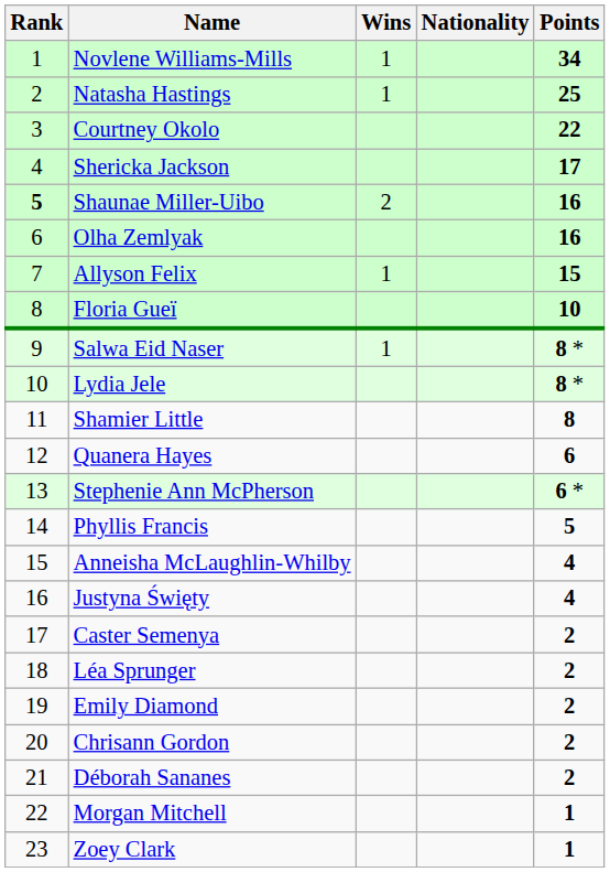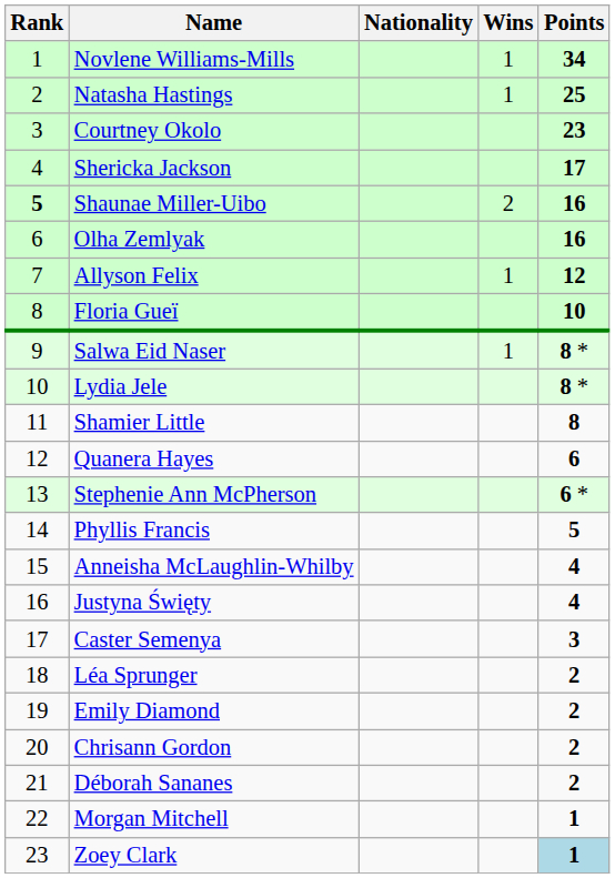 <table class="wikitable sortable" style="text-align:center">
 <tr>
 <th>Rank</th>
 <th>Name</th>
+<th>Nationality</th>
 <th>Wins</th>
-<th>Nationality</th>
 <th>Points</th>
 </tr>
 <tr bgcolor=ccffcc>
 <td>1</td>
 <td align=left><a href='#'>Novlene Williams-Mills</a></td>
+<td align=left></td>
 <td>1</td>
-<td align=left></td>
 <td><strong>34</strong></td>
 </tr>
 <tr bgcolor=ccffcc>
 <td>2</td>
 <td align=left><a href='#'>Natasha Hastings</a></td>
+<td align=left></td>
 <td>1</td>
-<td align=left></td>
 <td><strong>25</strong></td>
 </tr>
 <tr bgcolor=ccffcc>
 <td>3</td>
 <td align=left><a href='#'>Courtney Okolo</a></td>
+<td align=left></td>
 <td></td>
-<td align=left></td>
-<td><strong>22</strong></td>
+<td><strong>23</strong></td>
 </tr>
 <tr bgcolor=ccffcc>
 <td>4</td>
 <td align=left><a href='#'>Shericka Jackson</a></td>
+<td align=left></td>
 <td></td>
-<td align=left></td>
 <td><strong>17</strong></td>
 </tr>
 <tr bgcolor=ccffcc>
 <td><strong>5</strong></td>
 <td align=left><a href='#'>Shaunae Miller-Uibo</a></td>
+<td align=left></td>
 <td>2</td>
-<td align=left></td>
 <td><strong>16</strong></td>
 </tr>
 <tr bgcolor=ccffcc>
 <td>6</td>
 <td align=left><a href='#'>Olha Zemlyak</a></td>
+<td align=left></td>
 <td></td>
-<td align=left></td>
 <td><strong>16</strong></td>
 </tr>
 <tr bgcolor=ccffcc>
 <td>7</td>
 <td align=left><a href='#'>Allyson Felix</a></td>
+<td align=left></td>
 <td>1</td>
-<td align=left></td>
-<td><strong>15</strong></td>
+<td><strong>12</strong></td>
 </tr>
 <tr style="border-bottom:3px solid green;" | bgcolor=ccffcc>
 <td>8</td>
 <td align=left><a href='#'>Floria Gueï</a></td>
+<td align=left></td>
 <td></td>
-<td align=left></td>
 <td><strong>10</strong></td>
 </tr>
 <tr bgcolor=dfffdf>
 <td>9</td>
 <td align=left><a href='#'>Salwa Eid Naser</a></td>
+<td align=left></td>
 <td>1</td>
-<td align=left></td>
 <td><strong>8</strong> *</td>
 </tr>
 <tr bgcolor=dfffdf>
 <td>10</td>
 <td align=left><a href='#'>Lydia Jele</a></td>
+<td align=left></td>
 <td></td>
-<td align=left></td>
 <td><strong>8</strong> *</td>
 </tr>
 <tr>
 <td>11</td>
 <td align=left><a href='#'>Shamier Little</a></td>
+<td align=left></td>
 <td></td>
-<td align=left></td>
 <td><strong>8</strong></td>
 </tr>
 <tr>
 <td>12</td>
 <td align=left><a href='#'>Quanera Hayes</a></td>
+<td align=left></td>
 <td></td>
-<td align=left></td>
 <td><strong>6</strong></td>
 </tr>
 <tr bgcolor=dfffdf>
 <td>13</td>
 <td align=left><a href='#'>Stephenie Ann McPherson</a></td>
+<td align=left></td>
 <td></td>
-<td align=left></td>
 <td><strong>6</strong> *</td>
 </tr>
 <tr>
 <td>14</td>
 <td align=left><a href='#'>Phyllis Francis</a></td>
+<td align=left></td>
 <td></td>
-<td align=left></td>
 <td><strong>5</strong></td>
 </tr>
 <tr>
 <td>15</td>
 <td align=left><a href='#'>Anneisha McLaughlin-Whilby</a></td>
+<td align=left></td>
 <td></td>
-<td align=left></td>
 <td><strong>4</strong></td>
 </tr>
 <tr>
 <td>16</td>
 <td align=left><a href='#'>Justyna Święty</a></td>
+<td align=left></td>
 <td></td>
-<td align=left></td>
 <td><strong>4</strong></td>
 </tr>
 <tr>
 <td>17</td>
 <td align=left><a href='#'>Caster Semenya</a></td>
+<td align=left></td>
 <td></td>
-<td align=left></td>
-<td><strong>2</strong></td>
+<td><strong>3</strong></td>
 </tr>
 <tr>
 <td>18</td>
 <td align=left><a href='#'>Léa Sprunger</a></td>
+<td align=left></td>
 <td></td>
-<td align=left></td>
 <td><strong>2</strong></td>
 </tr>
 <tr>
 <td>19</td>
 <td align=left><a href='#'>Emily Diamond</a></td>
+<td align=left></td>
 <td></td>
-<td align=left></td>
 <td><strong>2</strong></td>
 </tr>
 <tr>
 <td>20</td>
 <td align=left><a href='#'>Chrisann Gordon</a></td>
+<td align=left></td>
 <td></td>
-<td align=left></td>
 <td><strong>2</strong></td>
 </tr>
 <tr>
 <td>21</td>
 <td align=left><a href='#'>Déborah Sananes</a></td>
+<td align=left></td>
 <td></td>
-<td align=left></td>
 <td><strong>2</strong></td>
 </tr>
 <tr>
 <td>22</td>
 <td align=left><a href='#'>Morgan Mitchell</a></td>
+<td align=left></td>
 <td></td>
-<td align=left></td>
 <td><strong>1</strong></td>
 </tr>
 <tr>
 <td>23</td>
 <td align=left><a href='#'>Zoey Clark</a></td>
+<td align=left></td>
 <td></td>
-<td align=left></td>
-<td><strong>1</strong></td>
+<td style="background: lightblue;"><strong>1</strong></td>
 </tr>
 </table>
